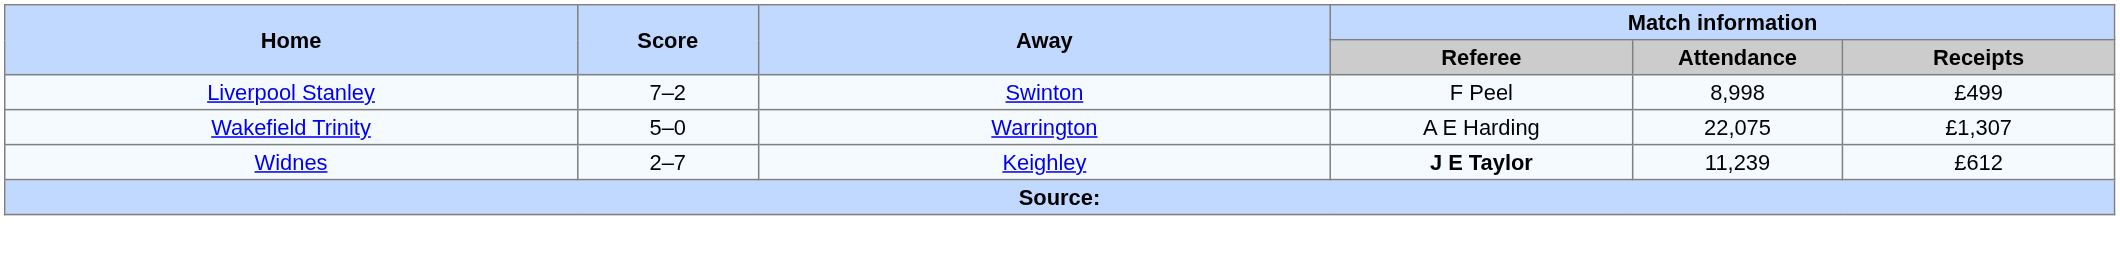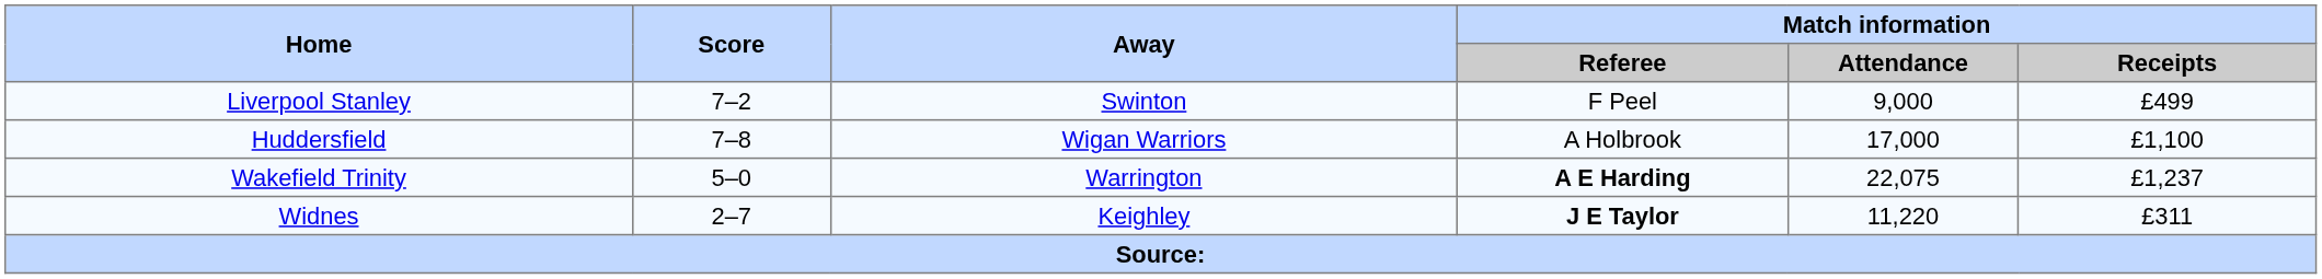 <table border=1 style="border-collapse:collapse; font-size:90%; text-align:center;" cellpadding=3 cellspacing=0 width=70%>
 <tr bgcolor=#C1D8FF>
 <th rowspan=2; width=19%>Home</th>
 <th rowspan=2; width=6%>Score</th>
 <th rowspan=2; width=19%>Away</th>
 <th colspan=3>Match information</th>
 </tr>
 <tr bgcolor=#CCCCCC>
 <th width=10%>Referee</th>
 <th width=7%>Attendance</th>
 <th width=9%>Receipts</th>
 </tr>
 <tr bgcolor=#F5FAFF>
 <td><a href='#'>Liverpool Stanley</a></td>
 <td>7–2</td>
 <td><a href='#'>Swinton</a></td>
 <td>F Peel</td>
-<td>8,998</td>
+<td>9,000</td>
 <td>£499</td>
+</tr>
+<tr bgcolor=#F5FAFF>
+<td><a href='#'>Huddersfield</a></td>
+<td>7–8</td>
+<td><a href='#'>Wigan Warriors</a></td>
+<td>A Holbrook</td>
+<td>17,000</td>
+<td>£1,100</td>
 </tr>
 <tr bgcolor=#F5FAFF>
 <td><a href='#'>Wakefield Trinity</a></td>
 <td>5–0</td>
 <td><a href='#'>Warrington</a></td>
-<td>A E Harding</td>
+<td><strong>A E Harding</strong></td>
 <td>22,075</td>
-<td>£1,307</td>
+<td>£1,237</td>
 </tr>
 <tr bgcolor=#F5FAFF>
 <td><a href='#'>Widnes</a></td>
 <td>2–7</td>
 <td><a href='#'>Keighley</a></td>
 <td><strong>J E Taylor</strong></td>
-<td>11,239</td>
-<td>£612</td>
+<td>11,220</td>
+<td>£311</td>
 </tr>
 <tr style="background:#c1d8ff;">
 <th colspan=6>Source:</th>
 </tr>
 </table>
